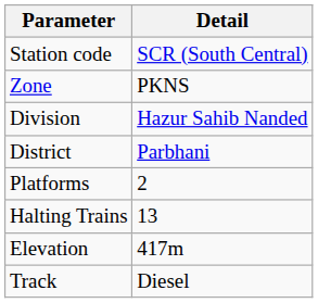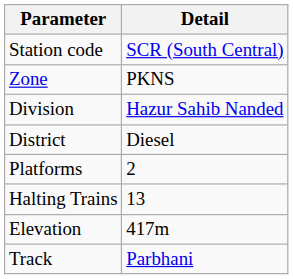 <table class="wikitable">
 <tr>
 <th>Parameter</th>
 <th>Detail</th>
 </tr>
 <tr>
 <td>Station code</td>
 <td><a href='#'>SCR (South Central)</a></td>
 </tr>
 <tr>
 <td><a href='#'>Zone</a></td>
 <td>PKNS</td>
 </tr>
 <tr>
 <td>Division</td>
 <td><a href='#'>Hazur Sahib Nanded</a></td>
 </tr>
 <tr>
 <td>District</td>
-<td><a href='#'>Parbhani</a></td>
+<td>Diesel</td>
 </tr>
 <tr>
 <td>Platforms</td>
 <td>2</td>
 </tr>
 <tr>
 <td>Halting Trains</td>
 <td>13</td>
 </tr>
 <tr>
 <td>Elevation</td>
 <td>417m</td>
 </tr>
 <tr>
 <td>Track</td>
-<td>Diesel</td>
+<td><a href='#'>Parbhani</a></td>
 </tr>
 </table>
